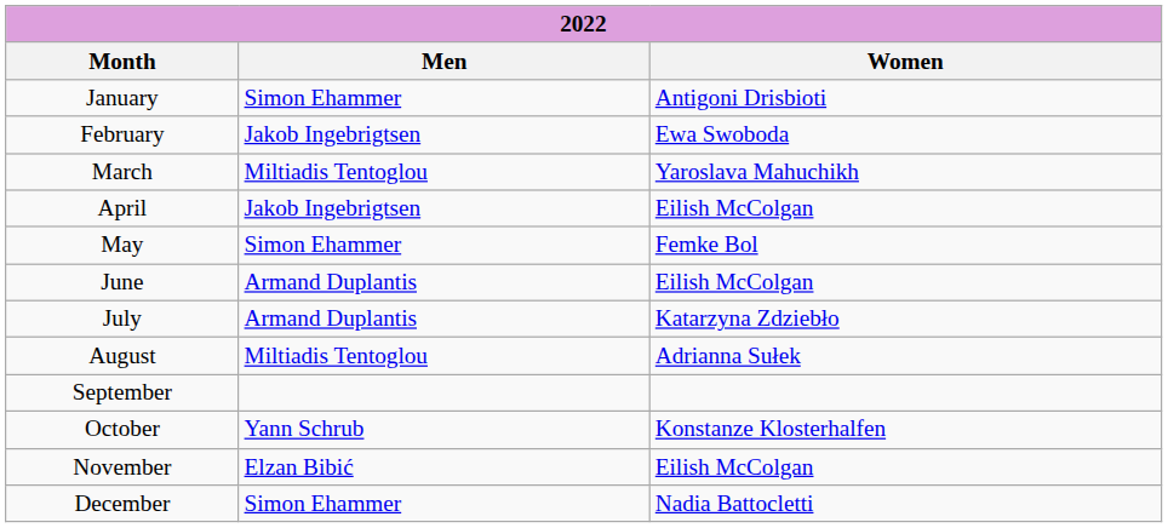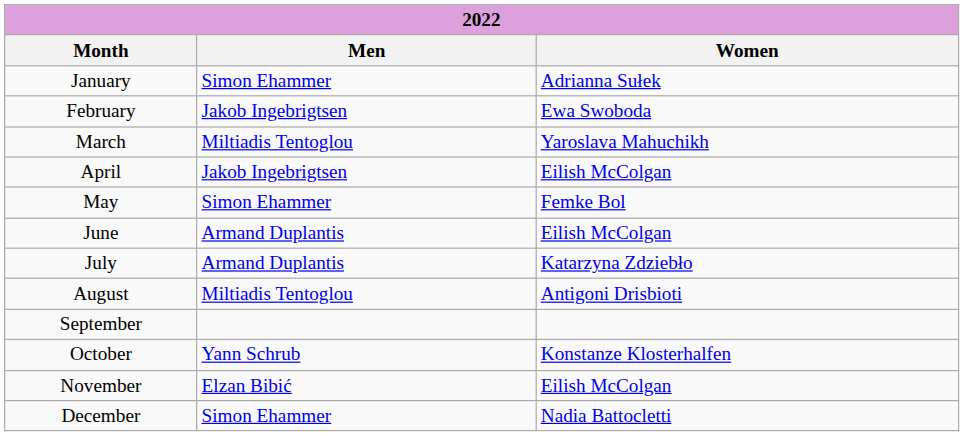 <table class="wikitable" width=90% style="font-size:100%; text-align:left;">
 <tr>
 <td colspan=3 bgcolor=plum align=center><strong>2022</strong></td>
 </tr>
 <tr>
 <th>Month</th>
 <th>Men</th>
 <th>Women</th>
 </tr>
 <tr>
 <td align=center>January</td>
 <td> <a href='#'>Simon Ehammer</a></td>
-<td> <a href='#'>Antigoni Drisbioti</a></td>
+<td> <a href='#'>Adrianna Sułek</a></td>
 </tr>
 <tr>
 <td align=center>February</td>
 <td> <a href='#'>Jakob Ingebrigtsen</a></td>
 <td> <a href='#'>Ewa Swoboda</a></td>
 </tr>
 <tr>
 <td align=center>March</td>
 <td> <a href='#'>Miltiadis Tentoglou</a></td>
 <td> <a href='#'>Yaroslava Mahuchikh</a></td>
 </tr>
 <tr>
 <td align=center>April</td>
 <td> <a href='#'>Jakob Ingebrigtsen</a></td>
 <td> <a href='#'>Eilish McColgan</a></td>
 </tr>
 <tr>
 <td align=center>May</td>
 <td> <a href='#'>Simon Ehammer</a></td>
 <td> <a href='#'>Femke Bol</a></td>
 </tr>
 <tr>
 <td align=center>June</td>
 <td> <a href='#'>Armand Duplantis</a></td>
 <td> <a href='#'>Eilish McColgan</a></td>
 </tr>
 <tr>
 <td align=center>July</td>
 <td> <a href='#'>Armand Duplantis</a></td>
 <td> <a href='#'>Katarzyna Zdziebło</a></td>
 </tr>
 <tr>
 <td align=center>August</td>
 <td> <a href='#'>Miltiadis Tentoglou</a></td>
-<td> <a href='#'>Adrianna Sułek</a></td>
+<td> <a href='#'>Antigoni Drisbioti</a></td>
 </tr>
 <tr>
 <td align=center>September</td>
 <td></td>
 <td></td>
 </tr>
 <tr>
 <td align=center>October</td>
 <td> <a href='#'>Yann Schrub</a></td>
 <td> <a href='#'>Konstanze Klosterhalfen</a></td>
 </tr>
 <tr>
 <td align=center>November</td>
 <td> <a href='#'>Elzan Bibić</a></td>
 <td> <a href='#'>Eilish McColgan</a></td>
 </tr>
 <tr>
 <td align=center>December</td>
 <td> <a href='#'>Simon Ehammer</a></td>
 <td> <a href='#'>Nadia Battocletti</a></td>
 </tr>
 </table>
